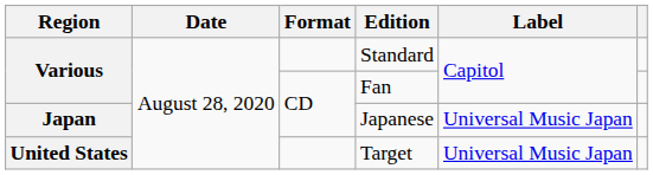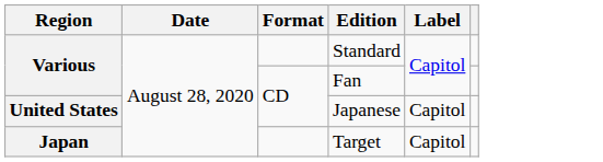 <table class="wikitable plainrowheaders">
 <tr>
 <th scope="col">Region</th>
 <th scope="col">Date</th>
 <th scope="col">Format</th>
 <th scope="col">Edition</th>
 <th scope="col">Label</th>
 <th scope="col"></th>
 </tr>
 <tr>
 <th scope="row" rowspan="2">Various</th>
 <td rowspan="4">August 28, 2020</td>
 <td></td>
 <td>Standard</td>
 <td rowspan="2"><a href='#'>Capitol</a></td>
 <td style="text-align:center;"></td>
 </tr>
 <tr>
 <td rowspan="2">CD</td>
 <td>Fan</td>
 <td style="text-align:center;"></td>
 </tr>
 <tr>
-<th scope="row">Japan</th>
+<th scope="row">United States</th>
 <td>Japanese</td>
-<td><a href='#'>Universal Music Japan</a></td>
+<td>Capitol</td>
 <td style="text-align:center;"></td>
 </tr>
 <tr>
-<th scope="row">United States</th>
+<th scope="row">Japan</th>
 <td></td>
 <td>Target</td>
-<td><a href='#'>Universal Music Japan</a></td>
+<td>Capitol</td>
 <td style="text-align:center;"></td>
 </tr>
 </table>
